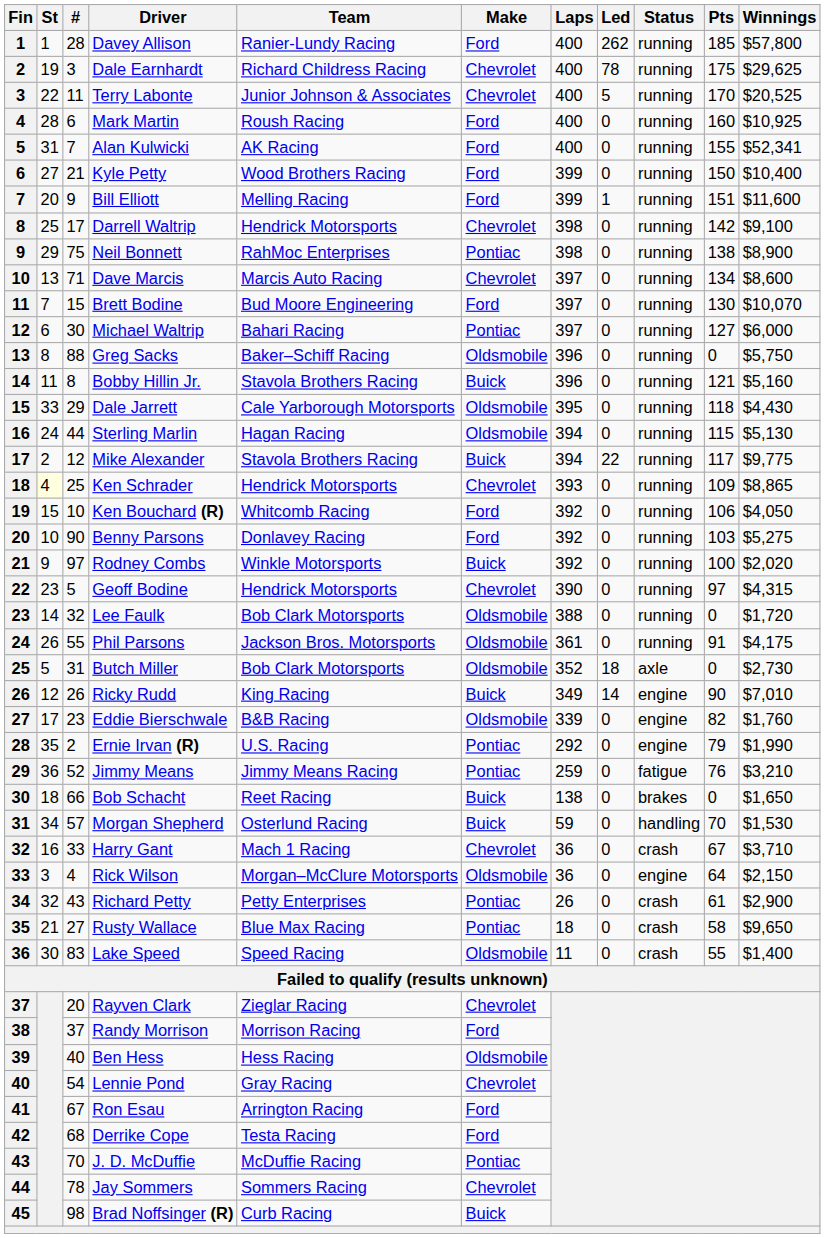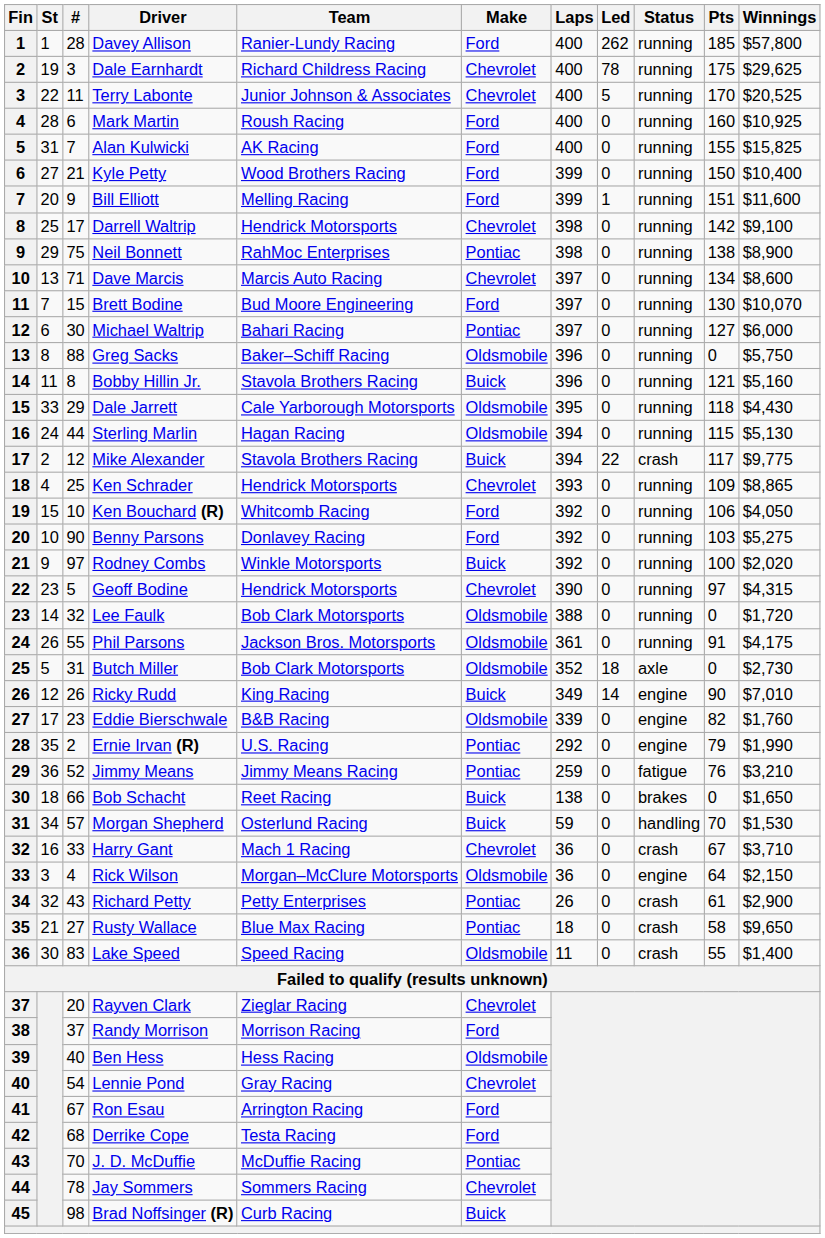 <table class="wikitable" style="font-size:95%">
 <tr>
 <th>Fin</th>
 <th>St</th>
 <th>#</th>
 <th>Driver</th>
 <th>Team</th>
 <th>Make</th>
 <th>Laps</th>
 <th>Led</th>
 <th>Status</th>
 <th>Pts</th>
 <th>Winnings</th>
 </tr>
 <tr>
 <th>1</th>
 <td>1</td>
 <td>28</td>
 <td><a href='#'>Davey Allison</a></td>
 <td><a href='#'>Ranier-Lundy Racing</a></td>
 <td><a href='#'>Ford</a></td>
 <td>400</td>
 <td>262</td>
 <td>running</td>
 <td>185</td>
 <td>$57,800</td>
 </tr>
 <tr>
 <th>2</th>
 <td>19</td>
 <td>3</td>
 <td><a href='#'>Dale Earnhardt</a></td>
 <td><a href='#'>Richard Childress Racing</a></td>
 <td><a href='#'>Chevrolet</a></td>
 <td>400</td>
 <td>78</td>
 <td>running</td>
 <td>175</td>
 <td>$29,625</td>
 </tr>
 <tr>
 <th>3</th>
 <td>22</td>
 <td>11</td>
 <td><a href='#'>Terry Labonte</a></td>
 <td><a href='#'>Junior Johnson & Associates</a></td>
 <td><a href='#'>Chevrolet</a></td>
 <td>400</td>
 <td>5</td>
 <td>running</td>
 <td>170</td>
 <td>$20,525</td>
 </tr>
 <tr>
 <th>4</th>
 <td>28</td>
 <td>6</td>
 <td><a href='#'>Mark Martin</a></td>
 <td><a href='#'>Roush Racing</a></td>
 <td><a href='#'>Ford</a></td>
 <td>400</td>
 <td>0</td>
 <td>running</td>
 <td>160</td>
 <td>$10,925</td>
 </tr>
 <tr>
 <th>5</th>
 <td>31</td>
 <td>7</td>
 <td><a href='#'>Alan Kulwicki</a></td>
 <td><a href='#'>AK Racing</a></td>
 <td><a href='#'>Ford</a></td>
 <td>400</td>
 <td>0</td>
 <td>running</td>
 <td>155</td>
-<td>$52,341</td>
+<td>$15,825</td>
 </tr>
 <tr>
 <th>6</th>
 <td>27</td>
 <td>21</td>
 <td><a href='#'>Kyle Petty</a></td>
 <td><a href='#'>Wood Brothers Racing</a></td>
 <td><a href='#'>Ford</a></td>
 <td>399</td>
 <td>0</td>
 <td>running</td>
 <td>150</td>
 <td>$10,400</td>
 </tr>
 <tr>
 <th>7</th>
 <td>20</td>
 <td>9</td>
 <td><a href='#'>Bill Elliott</a></td>
 <td><a href='#'>Melling Racing</a></td>
 <td><a href='#'>Ford</a></td>
 <td>399</td>
 <td>1</td>
 <td>running</td>
 <td>151</td>
 <td>$11,600</td>
 </tr>
 <tr>
 <th>8</th>
 <td>25</td>
 <td>17</td>
 <td><a href='#'>Darrell Waltrip</a></td>
 <td><a href='#'>Hendrick Motorsports</a></td>
 <td><a href='#'>Chevrolet</a></td>
 <td>398</td>
 <td>0</td>
 <td>running</td>
 <td>142</td>
 <td>$9,100</td>
 </tr>
 <tr>
 <th>9</th>
 <td>29</td>
 <td>75</td>
 <td><a href='#'>Neil Bonnett</a></td>
 <td><a href='#'>RahMoc Enterprises</a></td>
 <td><a href='#'>Pontiac</a></td>
 <td>398</td>
 <td>0</td>
 <td>running</td>
 <td>138</td>
 <td>$8,900</td>
 </tr>
 <tr>
 <th>10</th>
 <td>13</td>
 <td>71</td>
 <td><a href='#'>Dave Marcis</a></td>
 <td><a href='#'>Marcis Auto Racing</a></td>
 <td><a href='#'>Chevrolet</a></td>
 <td>397</td>
 <td>0</td>
 <td>running</td>
 <td>134</td>
 <td>$8,600</td>
 </tr>
 <tr>
 <th>11</th>
 <td>7</td>
 <td>15</td>
 <td><a href='#'>Brett Bodine</a></td>
 <td><a href='#'>Bud Moore Engineering</a></td>
 <td><a href='#'>Ford</a></td>
 <td>397</td>
 <td>0</td>
 <td>running</td>
 <td>130</td>
 <td>$10,070</td>
 </tr>
 <tr>
 <th>12</th>
 <td>6</td>
 <td>30</td>
 <td><a href='#'>Michael Waltrip</a></td>
 <td><a href='#'>Bahari Racing</a></td>
 <td><a href='#'>Pontiac</a></td>
 <td>397</td>
 <td>0</td>
 <td>running</td>
 <td>127</td>
 <td>$6,000</td>
 </tr>
 <tr>
 <th>13</th>
 <td>8</td>
 <td>88</td>
 <td><a href='#'>Greg Sacks</a></td>
 <td><a href='#'>Baker–Schiff Racing</a></td>
 <td><a href='#'>Oldsmobile</a></td>
 <td>396</td>
 <td>0</td>
 <td>running</td>
 <td>0</td>
 <td>$5,750</td>
 </tr>
 <tr>
 <th>14</th>
 <td>11</td>
 <td>8</td>
 <td><a href='#'>Bobby Hillin Jr.</a></td>
 <td><a href='#'>Stavola Brothers Racing</a></td>
 <td><a href='#'>Buick</a></td>
 <td>396</td>
 <td>0</td>
 <td>running</td>
 <td>121</td>
 <td>$5,160</td>
 </tr>
 <tr>
 <th>15</th>
 <td>33</td>
 <td>29</td>
 <td><a href='#'>Dale Jarrett</a></td>
 <td><a href='#'>Cale Yarborough Motorsports</a></td>
 <td><a href='#'>Oldsmobile</a></td>
 <td>395</td>
 <td>0</td>
 <td>running</td>
 <td>118</td>
 <td>$4,430</td>
 </tr>
 <tr>
 <th>16</th>
 <td>24</td>
 <td>44</td>
 <td><a href='#'>Sterling Marlin</a></td>
 <td><a href='#'>Hagan Racing</a></td>
 <td><a href='#'>Oldsmobile</a></td>
 <td>394</td>
 <td>0</td>
 <td>running</td>
 <td>115</td>
 <td>$5,130</td>
 </tr>
 <tr>
 <th>17</th>
 <td>2</td>
 <td>12</td>
 <td><a href='#'>Mike Alexander</a></td>
 <td><a href='#'>Stavola Brothers Racing</a></td>
 <td><a href='#'>Buick</a></td>
 <td>394</td>
 <td>22</td>
-<td>running</td>
+<td>crash</td>
 <td>117</td>
 <td>$9,775</td>
 </tr>
 <tr>
 <th>18</th>
-<td style="background: lightyellow;">4</td>
+<td>4</td>
 <td>25</td>
 <td><a href='#'>Ken Schrader</a></td>
 <td><a href='#'>Hendrick Motorsports</a></td>
 <td><a href='#'>Chevrolet</a></td>
 <td>393</td>
 <td>0</td>
 <td>running</td>
 <td>109</td>
 <td>$8,865</td>
 </tr>
 <tr>
 <th>19</th>
 <td>15</td>
 <td>10</td>
 <td><a href='#'>Ken Bouchard</a> <strong>(R)</strong></td>
 <td><a href='#'>Whitcomb Racing</a></td>
 <td><a href='#'>Ford</a></td>
 <td>392</td>
 <td>0</td>
 <td>running</td>
 <td>106</td>
 <td>$4,050</td>
 </tr>
 <tr>
 <th>20</th>
 <td>10</td>
 <td>90</td>
 <td><a href='#'>Benny Parsons</a></td>
 <td><a href='#'>Donlavey Racing</a></td>
 <td><a href='#'>Ford</a></td>
 <td>392</td>
 <td>0</td>
 <td>running</td>
 <td>103</td>
 <td>$5,275</td>
 </tr>
 <tr>
 <th>21</th>
 <td>9</td>
 <td>97</td>
 <td><a href='#'>Rodney Combs</a></td>
 <td><a href='#'>Winkle Motorsports</a></td>
 <td><a href='#'>Buick</a></td>
 <td>392</td>
 <td>0</td>
 <td>running</td>
 <td>100</td>
 <td>$2,020</td>
 </tr>
 <tr>
 <th>22</th>
 <td>23</td>
 <td>5</td>
 <td><a href='#'>Geoff Bodine</a></td>
 <td><a href='#'>Hendrick Motorsports</a></td>
 <td><a href='#'>Chevrolet</a></td>
 <td>390</td>
 <td>0</td>
 <td>running</td>
 <td>97</td>
 <td>$4,315</td>
 </tr>
 <tr>
 <th>23</th>
 <td>14</td>
 <td>32</td>
 <td><a href='#'>Lee Faulk</a></td>
 <td><a href='#'>Bob Clark Motorsports</a></td>
 <td><a href='#'>Oldsmobile</a></td>
 <td>388</td>
 <td>0</td>
 <td>running</td>
 <td>0</td>
 <td>$1,720</td>
 </tr>
 <tr>
 <th>24</th>
 <td>26</td>
 <td>55</td>
 <td><a href='#'>Phil Parsons</a></td>
 <td><a href='#'>Jackson Bros. Motorsports</a></td>
 <td><a href='#'>Oldsmobile</a></td>
 <td>361</td>
 <td>0</td>
 <td>running</td>
 <td>91</td>
 <td>$4,175</td>
 </tr>
 <tr>
 <th>25</th>
 <td>5</td>
 <td>31</td>
 <td><a href='#'>Butch Miller</a></td>
 <td><a href='#'>Bob Clark Motorsports</a></td>
 <td><a href='#'>Oldsmobile</a></td>
 <td>352</td>
 <td>18</td>
 <td>axle</td>
 <td>0</td>
 <td>$2,730</td>
 </tr>
 <tr>
 <th>26</th>
 <td>12</td>
 <td>26</td>
 <td><a href='#'>Ricky Rudd</a></td>
 <td><a href='#'>King Racing</a></td>
 <td><a href='#'>Buick</a></td>
 <td>349</td>
 <td>14</td>
 <td>engine</td>
 <td>90</td>
 <td>$7,010</td>
 </tr>
 <tr>
 <th>27</th>
 <td>17</td>
 <td>23</td>
 <td><a href='#'>Eddie Bierschwale</a></td>
 <td><a href='#'>B&B Racing</a></td>
 <td><a href='#'>Oldsmobile</a></td>
 <td>339</td>
 <td>0</td>
 <td>engine</td>
 <td>82</td>
 <td>$1,760</td>
 </tr>
 <tr>
 <th>28</th>
 <td>35</td>
 <td>2</td>
 <td><a href='#'>Ernie Irvan</a> <strong>(R)</strong></td>
 <td><a href='#'>U.S. Racing</a></td>
 <td><a href='#'>Pontiac</a></td>
 <td>292</td>
 <td>0</td>
 <td>engine</td>
 <td>79</td>
 <td>$1,990</td>
 </tr>
 <tr>
 <th>29</th>
 <td>36</td>
 <td>52</td>
 <td><a href='#'>Jimmy Means</a></td>
 <td><a href='#'>Jimmy Means Racing</a></td>
 <td><a href='#'>Pontiac</a></td>
 <td>259</td>
 <td>0</td>
 <td>fatigue</td>
 <td>76</td>
 <td>$3,210</td>
 </tr>
 <tr>
 <th>30</th>
 <td>18</td>
 <td>66</td>
 <td><a href='#'>Bob Schacht</a></td>
 <td><a href='#'>Reet Racing</a></td>
 <td><a href='#'>Buick</a></td>
 <td>138</td>
 <td>0</td>
 <td>brakes</td>
 <td>0</td>
 <td>$1,650</td>
 </tr>
 <tr>
 <th>31</th>
 <td>34</td>
 <td>57</td>
 <td><a href='#'>Morgan Shepherd</a></td>
 <td><a href='#'>Osterlund Racing</a></td>
 <td><a href='#'>Buick</a></td>
 <td>59</td>
 <td>0</td>
 <td>handling</td>
 <td>70</td>
 <td>$1,530</td>
 </tr>
 <tr>
 <th>32</th>
 <td>16</td>
 <td>33</td>
 <td><a href='#'>Harry Gant</a></td>
 <td><a href='#'>Mach 1 Racing</a></td>
 <td><a href='#'>Chevrolet</a></td>
 <td>36</td>
 <td>0</td>
 <td>crash</td>
 <td>67</td>
 <td>$3,710</td>
 </tr>
 <tr>
 <th>33</th>
 <td>3</td>
 <td>4</td>
 <td><a href='#'>Rick Wilson</a></td>
 <td><a href='#'>Morgan–McClure Motorsports</a></td>
 <td><a href='#'>Oldsmobile</a></td>
 <td>36</td>
 <td>0</td>
 <td>engine</td>
 <td>64</td>
 <td>$2,150</td>
 </tr>
 <tr>
 <th>34</th>
 <td>32</td>
 <td>43</td>
 <td><a href='#'>Richard Petty</a></td>
 <td><a href='#'>Petty Enterprises</a></td>
 <td><a href='#'>Pontiac</a></td>
 <td>26</td>
 <td>0</td>
 <td>crash</td>
 <td>61</td>
 <td>$2,900</td>
 </tr>
 <tr>
 <th>35</th>
 <td>21</td>
 <td>27</td>
 <td><a href='#'>Rusty Wallace</a></td>
 <td><a href='#'>Blue Max Racing</a></td>
 <td><a href='#'>Pontiac</a></td>
 <td>18</td>
 <td>0</td>
 <td>crash</td>
 <td>58</td>
 <td>$9,650</td>
 </tr>
 <tr>
 <th>36</th>
 <td>30</td>
 <td>83</td>
 <td><a href='#'>Lake Speed</a></td>
 <td><a href='#'>Speed Racing</a></td>
 <td><a href='#'>Oldsmobile</a></td>
 <td>11</td>
 <td>0</td>
 <td>crash</td>
 <td>55</td>
 <td>$1,400</td>
 </tr>
 <tr>
 <th colspan="11">Failed to qualify (results unknown)</th>
 </tr>
 <tr>
 <th>37</th>
 <th rowspan="9"></th>
 <td>20</td>
 <td><a href='#'>Rayven Clark</a></td>
 <td><a href='#'>Zieglar Racing</a></td>
 <td><a href='#'>Chevrolet</a></td>
 <th colspan="5" rowspan="9"></th>
 </tr>
 <tr>
 <th>38</th>
 <td>37</td>
 <td><a href='#'>Randy Morrison</a></td>
 <td><a href='#'>Morrison Racing</a></td>
 <td><a href='#'>Ford</a></td>
 </tr>
 <tr>
 <th>39</th>
 <td>40</td>
 <td><a href='#'>Ben Hess</a></td>
 <td><a href='#'>Hess Racing</a></td>
 <td><a href='#'>Oldsmobile</a></td>
 </tr>
 <tr>
 <th>40</th>
 <td>54</td>
 <td><a href='#'>Lennie Pond</a></td>
 <td><a href='#'>Gray Racing</a></td>
 <td><a href='#'>Chevrolet</a></td>
 </tr>
 <tr>
 <th>41</th>
 <td>67</td>
 <td><a href='#'>Ron Esau</a></td>
 <td><a href='#'>Arrington Racing</a></td>
 <td><a href='#'>Ford</a></td>
 </tr>
 <tr>
 <th>42</th>
 <td>68</td>
 <td><a href='#'>Derrike Cope</a></td>
 <td><a href='#'>Testa Racing</a></td>
 <td><a href='#'>Ford</a></td>
 </tr>
 <tr>
 <th>43</th>
 <td>70</td>
 <td><a href='#'>J. D. McDuffie</a></td>
 <td><a href='#'>McDuffie Racing</a></td>
 <td><a href='#'>Pontiac</a></td>
 </tr>
 <tr>
 <th>44</th>
 <td>78</td>
 <td><a href='#'>Jay Sommers</a></td>
 <td><a href='#'>Sommers Racing</a></td>
 <td><a href='#'>Chevrolet</a></td>
 </tr>
 <tr>
 <th>45</th>
 <td>98</td>
 <td><a href='#'>Brad Noffsinger</a> <strong>(R)</strong></td>
 <td><a href='#'>Curb Racing</a></td>
 <td><a href='#'>Buick</a></td>
 </tr>
 <tr>
 <th colspan="11"></th>
 </tr>
 </table>
